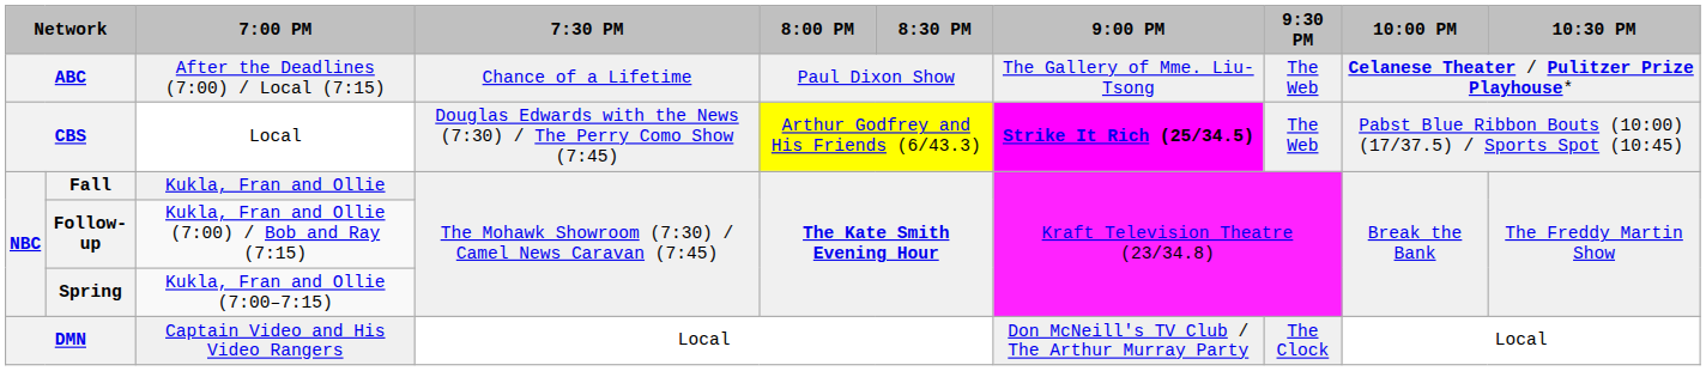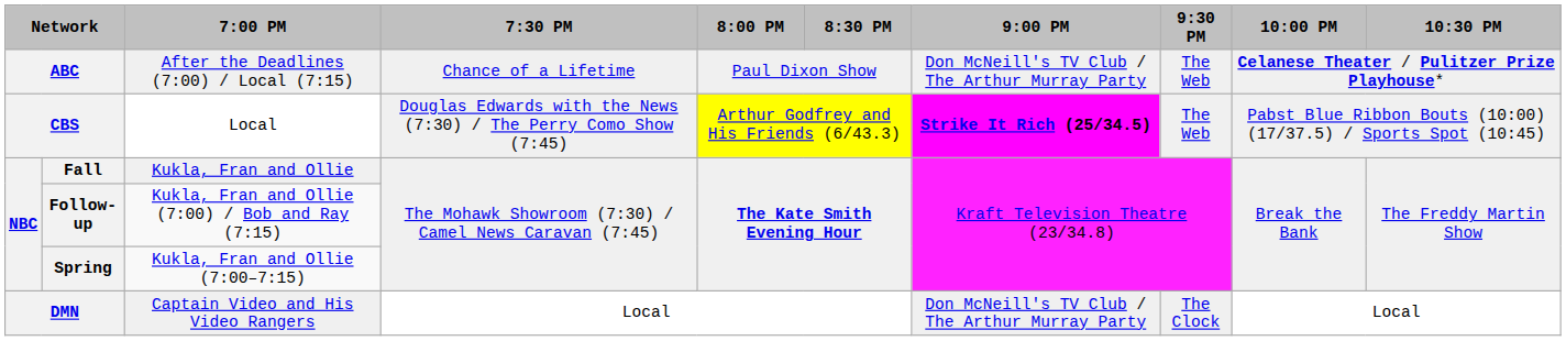 <table class="wikitable" style="width:100%;margin-right:0;text-align:center">
 <tr>
 <th colspan="2" style="background-color:#C0C0C0;text-align:center">Network</th>
 <th style="background-color:#C0C0C0;text-align:center">7:00 PM</th>
 <th style="background-color:#C0C0C0;text-align:center">7:30 PM</th>
 <th style="background-color:#C0C0C0;text-align:center">8:00 PM</th>
 <th style="background-color:#C0C0C0;text-align:center">8:30 PM</th>
 <th style="background-color:#C0C0C0;text-align:center">9:00 PM</th>
 <th style="background-color:#C0C0C0;text-align:center">9:30 PM</th>
 <th style="background-color:#C0C0C0;text-align:center">10:00 PM</th>
 <th style="background-color:#C0C0C0;text-align:center">10:30 PM</th>
 </tr>
 <tr>
 <th colspan="2" bgcolor="#C0C0C0"><a href='#'>ABC</a></th>
 <td bgcolor="#F0F0F0"><a href='#'>After the Deadlines</a> (7:00) / Local (7:15)</td>
 <td bgcolor="#F0F0F0"><a href='#'>Chance of a Lifetime</a></td>
 <td colspan="2" bgcolor="#F0F0F0"><a href='#'>Paul Dixon Show</a></td>
-<td bgcolor="#F0F0F0"><a href='#'>The Gallery of Mme. Liu-Tsong</a></td>
+<td bgcolor="#F0F0F0"><a href='#'>Don McNeill's TV Club</a> / <a href='#'>The Arthur Murray Party</a></td>
 <td bgcolor="#F0F0F0"><a href='#'>The Web</a></td>
 <td colspan="2" bgcolor="#F0F0F0"><strong><a href='#'>Celanese Theater</a></strong> / <strong><a href='#'>Pulitzer Prize Playhouse</a></strong>*</td>
 </tr>
 <tr>
 <th colspan="2" bgcolor="#C0C0C0"><a href='#'>CBS</a></th>
 <td bgcolor="white">Local</td>
 <td bgcolor="#F0F0F0"><a href='#'>Douglas Edwards with the News</a> (7:30) / <a href='#'>The Perry Como Show</a> (7:45)</td>
 <td colspan="2" bgcolor="#FFFF00"><a href='#'>Arthur Godfrey and His Friends</a> (6/43.3)</td>
 <td bgcolor="#FF00FF"><strong><a href='#'>Strike It Rich</a> (25/34.5)</strong></td>
 <td bgcolor="#F0F0F0"><a href='#'>The Web</a></td>
 <td colspan="2" bgcolor="#F0F0F0"><span><a href='#'>Pabst Blue Ribbon Bouts</a> (10:00) (17/37.5)</span> / <a href='#'>Sports Spot</a> (10:45)</td>
 </tr>
 <tr>
 <th rowspan="3" bgcolor="#C0C0C0"><a href='#'>NBC</a></th>
 <th>Fall</th>
 <td bgcolor="#F0F0F0"><a href='#'>Kukla, Fran and Ollie</a></td>
 <td rowspan="3" bgcolor="#F0F0F0"><a href='#'>The Mohawk Showroom</a> (7:30) / <a href='#'>Camel News Caravan</a> (7:45)</td>
 <td colspan="2" rowspan="3"  bgcolor="#F0F0F0"><strong><a href='#'>The Kate Smith Evening Hour</a></strong></td>
 <td colspan="2" rowspan="3"  bgcolor="#FF22FF"><a href='#'>Kraft Television Theatre</a> (23/34.8)</td>
 <td rowspan="3"  bgcolor="#F0F0F0"><a href='#'>Break the Bank</a></td>
 <td rowspan="3"  bgcolor="#F0F0F0"><a href='#'>The Freddy Martin Show</a></td>
 </tr>
 <tr>
 <th>Follow-up</th>
 <td><a href='#'>Kukla, Fran and Ollie</a> (7:00) / <a href='#'>Bob and Ray</a> (7:15)</td>
 </tr>
 <tr>
 <th>Spring</th>
 <td><a href='#'>Kukla, Fran and Ollie</a> (7:00–7:15)</td>
 </tr>
 <tr>
 <th colspan="2" bgcolor="#C0C0C0"><a href='#'>DMN</a></th>
 <td bgcolor="#F0F0F0"><a href='#'>Captain Video and His Video Rangers</a></td>
 <td colspan="3" bgcolor="white">Local</td>
 <td bgcolor="#F0F0F0"><a href='#'>Don McNeill's TV Club</a> / <a href='#'>The Arthur Murray Party</a></td>
 <td bgcolor="#F0F0F0"><a href='#'>The Clock</a></td>
 <td colspan="2" bgcolor="white">Local</td>
 </tr>
 </table>
